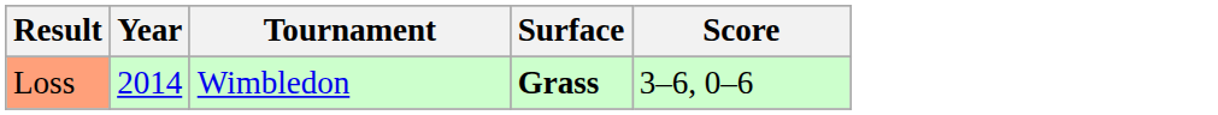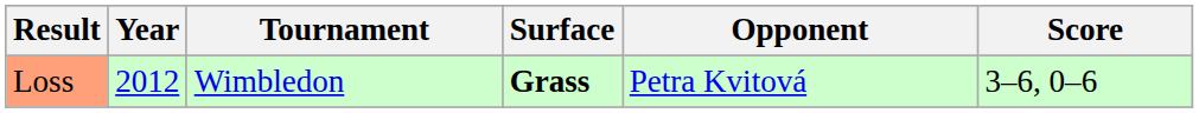 <table class=wikitable>
 <tr>
 <th>Result</th>
 <th>Year</th>
 <th width=150>Tournament</th>
 <th>Surface</th>
+<th width=170>Opponent</th>
 <th width=100>Score</th>
 </tr>
 <tr style="background:#cfc;">
 <td style="background:#ffa07a;">Loss</td>
-<td><a href='#'>2014</a></td>
+<td><a href='#'>2012</a></td>
 <td><a href='#'>Wimbledon</a></td>
 <td><strong>Grass</strong></td>
+<td> <a href='#'>Petra Kvitová</a></td>
 <td>3–6, 0–6</td>
 </tr>
 </table>
